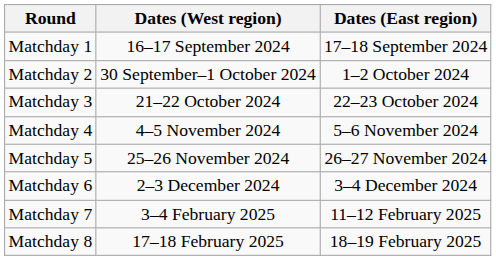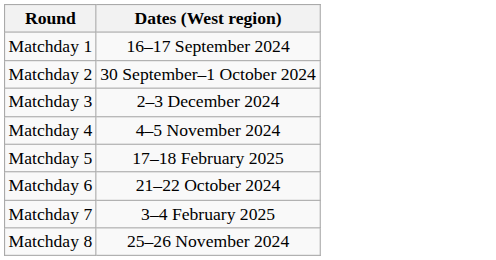 <table class="wikitable" style="text-align:center">
 <tr>
 <th>Round</th>
 <th>Dates (West region)</th>
-<th>Dates (East region)</th>
 </tr>
 <tr>
 <td>Matchday 1</td>
 <td>16–17 September 2024</td>
-<td>17–18 September 2024</td>
 </tr>
 <tr>
 <td>Matchday 2</td>
 <td>30 September–1 October 2024</td>
-<td>1–2 October 2024</td>
 </tr>
 <tr>
 <td>Matchday 3</td>
-<td>21–22 October 2024</td>
-<td>22–23 October 2024</td>
+<td>2–3 December 2024</td>
 </tr>
 <tr>
 <td>Matchday 4</td>
 <td>4–5 November 2024</td>
-<td>5–6 November 2024</td>
 </tr>
 <tr>
 <td>Matchday 5</td>
-<td>25–26 November 2024</td>
-<td>26–27 November 2024</td>
+<td>17–18 February 2025</td>
 </tr>
 <tr>
 <td>Matchday 6</td>
-<td>2–3 December 2024</td>
-<td>3–4 December 2024</td>
+<td>21–22 October 2024</td>
 </tr>
 <tr>
 <td>Matchday 7</td>
 <td>3–4 February 2025</td>
-<td>11–12 February 2025</td>
 </tr>
 <tr>
 <td>Matchday 8</td>
-<td>17–18 February 2025</td>
-<td>18–19 February 2025</td>
+<td>25–26 November 2024</td>
 </tr>
 </table>
